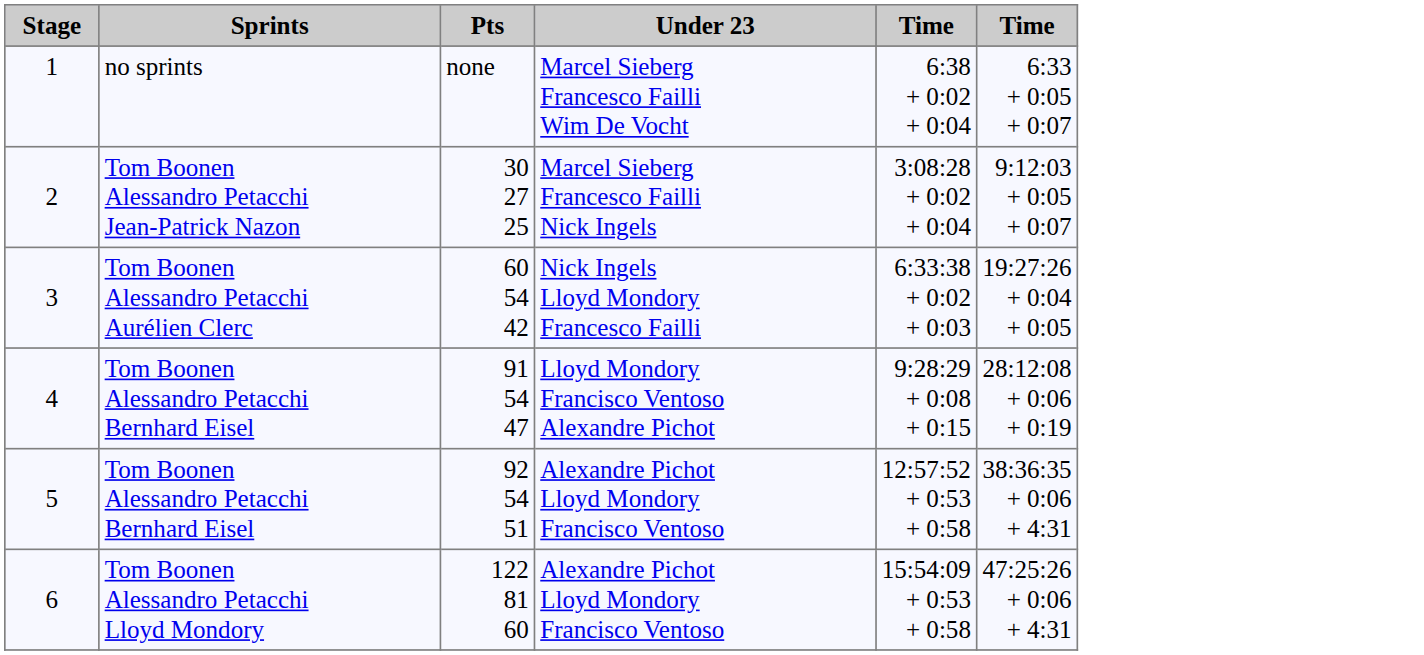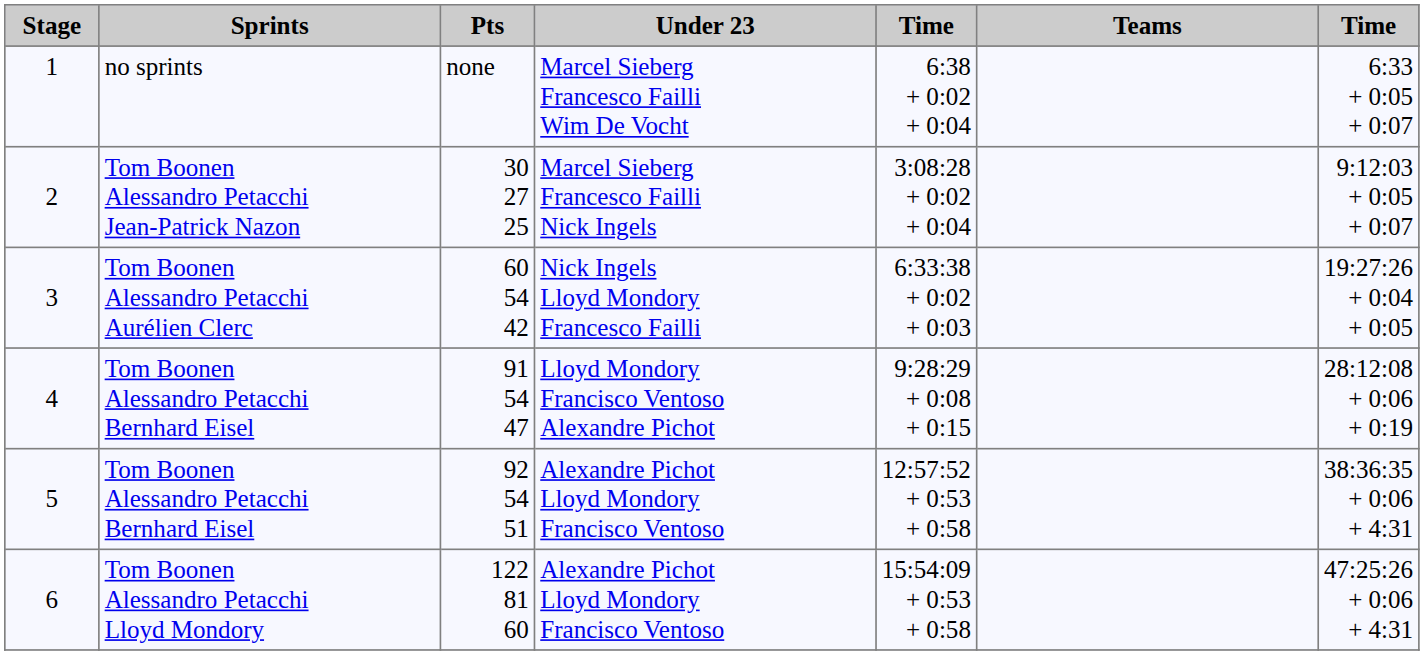 <table bgcolor="#f7f8ff" cellpadding="3" cellspacing="0" border="1" style="font-size: 95%; border: gray solid 1px; border-collapse: collapse;">
 <tr bgcolor="#CCCCCC">
 <td align="center" width="50"><strong>Stage</strong></td>
 <td align="center" width="200"><strong>Sprints</strong></td>
 <td align="center" width="50"><strong>Pts</strong></td>
 <td align="center" width="200"><strong>Under 23</strong></td>
 <td align="center" width="50"><strong>Time</strong></td>
+<td align="center" width="200"><strong>Teams</strong></td>
 <td align="center" width="50"><strong>Time</strong></td>
 </tr>
 <tr valign=top>
 <td align=center>1</td>
 <td>no sprints</td>
 <td>none</td>
 <td> <a href='#'>Marcel Sieberg</a><br>  <a href='#'>Francesco Failli</a><br>  <a href='#'>Wim De Vocht</a></td>
 <td align=right>6:38<br> + 0:02<br> + 0:04</td>
+<td><br> <br> </td>
 <td align=right>6:33<br> + 0:05<br> + 0:07</td>
 </tr>
 <tr>
 <td align=center>2</td>
 <td> <a href='#'>Tom Boonen</a><br>  <a href='#'>Alessandro Petacchi</a><br>  <a href='#'>Jean-Patrick Nazon</a></td>
 <td align=right>30<br> 27<br> 25</td>
 <td> <a href='#'>Marcel Sieberg</a><br>  <a href='#'>Francesco Failli</a><br>  <a href='#'>Nick Ingels</a></td>
 <td align=right>3:08:28<br> + 0:02<br> + 0:04</td>
+<td><br> <br> </td>
 <td align=right>9:12:03<br> + 0:05<br> + 0:07</td>
 </tr>
 <tr>
 <td align=center>3</td>
 <td> <a href='#'>Tom Boonen</a><br>  <a href='#'>Alessandro Petacchi</a><br>  <a href='#'>Aurélien Clerc</a></td>
 <td align=right>60<br> 54<br> 42</td>
 <td> <a href='#'>Nick Ingels</a><br>  <a href='#'>Lloyd Mondory</a><br>  <a href='#'>Francesco Failli</a></td>
 <td align=right>6:33:38<br> + 0:02<br> + 0:03</td>
+<td><br> <br> </td>
 <td align=right>19:27:26<br> + 0:04<br> + 0:05</td>
 </tr>
 <tr>
 <td align=center>4</td>
 <td> <a href='#'>Tom Boonen</a><br>  <a href='#'>Alessandro Petacchi</a><br>  <a href='#'>Bernhard Eisel</a></td>
 <td align=right>91<br> 54<br> 47</td>
 <td> <a href='#'>Lloyd Mondory</a><br>  <a href='#'>Francisco Ventoso</a><br>  <a href='#'>Alexandre Pichot</a></td>
 <td align=right>9:28:29<br> + 0:08<br> + 0:15</td>
+<td><br> <br> </td>
 <td align=right>28:12:08<br> + 0:06<br> + 0:19</td>
 </tr>
 <tr>
 <td align=center>5</td>
 <td> <a href='#'>Tom Boonen</a><br>  <a href='#'>Alessandro Petacchi</a><br>  <a href='#'>Bernhard Eisel</a></td>
 <td align=right>92<br> 54<br> 51</td>
 <td> <a href='#'>Alexandre Pichot</a><br>  <a href='#'>Lloyd Mondory</a><br>  <a href='#'>Francisco Ventoso</a></td>
 <td align=right>12:57:52<br> + 0:53<br> + 0:58</td>
+<td><br> <br> </td>
 <td align=right>38:36:35<br> + 0:06<br> + 4:31</td>
 </tr>
 <tr>
 <td align=center>6</td>
 <td> <a href='#'>Tom Boonen</a><br>  <a href='#'>Alessandro Petacchi</a><br>  <a href='#'>Lloyd Mondory</a></td>
 <td align=right>122<br> 81<br> 60</td>
 <td> <a href='#'>Alexandre Pichot</a><br>  <a href='#'>Lloyd Mondory</a><br>  <a href='#'>Francisco Ventoso</a></td>
 <td align=right>15:54:09<br> + 0:53<br> + 0:58</td>
+<td><br> <br> </td>
 <td align=right>47:25:26<br> + 0:06<br> + 4:31</td>
 </tr>
 </table>
